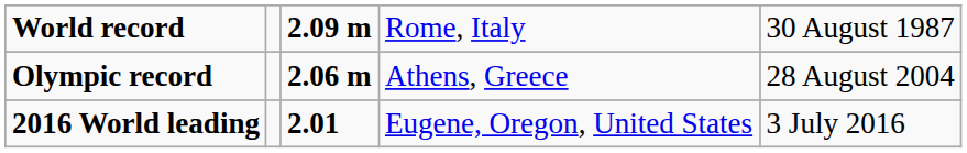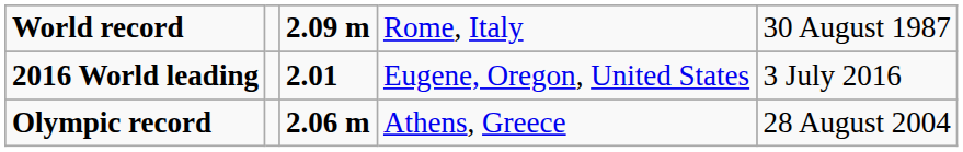 <table class="wikitable">
 <tr>
 <td><strong>World record</strong></td>
 <td></td>
 <td><strong>2.09 m</strong></td>
 <td><a href='#'>Rome</a>, <a href='#'>Italy</a></td>
 <td>30 August 1987</td>
 </tr>
 <tr>
+<td><strong>2016 World leading</strong></td>
+<td></td>
+<td><strong>2.01</strong></td>
+<td><a href='#'>Eugene, Oregon</a>, <a href='#'>United States</a></td>
+<td>3 July 2016</td>
+</tr>
+<tr>
 <td><strong>Olympic record</strong></td>
 <td></td>
 <td><strong>2.06 m</strong></td>
 <td><a href='#'>Athens</a>, <a href='#'>Greece</a></td>
 <td>28 August 2004</td>
 </tr>
-<tr>
-<td><strong>2016 World leading</strong></td>
-<td></td>
-<td><strong>2.01</strong></td>
-<td><a href='#'>Eugene, Oregon</a>, <a href='#'>United States</a></td>
-<td>3 July 2016</td>
-</tr>
 </table>
